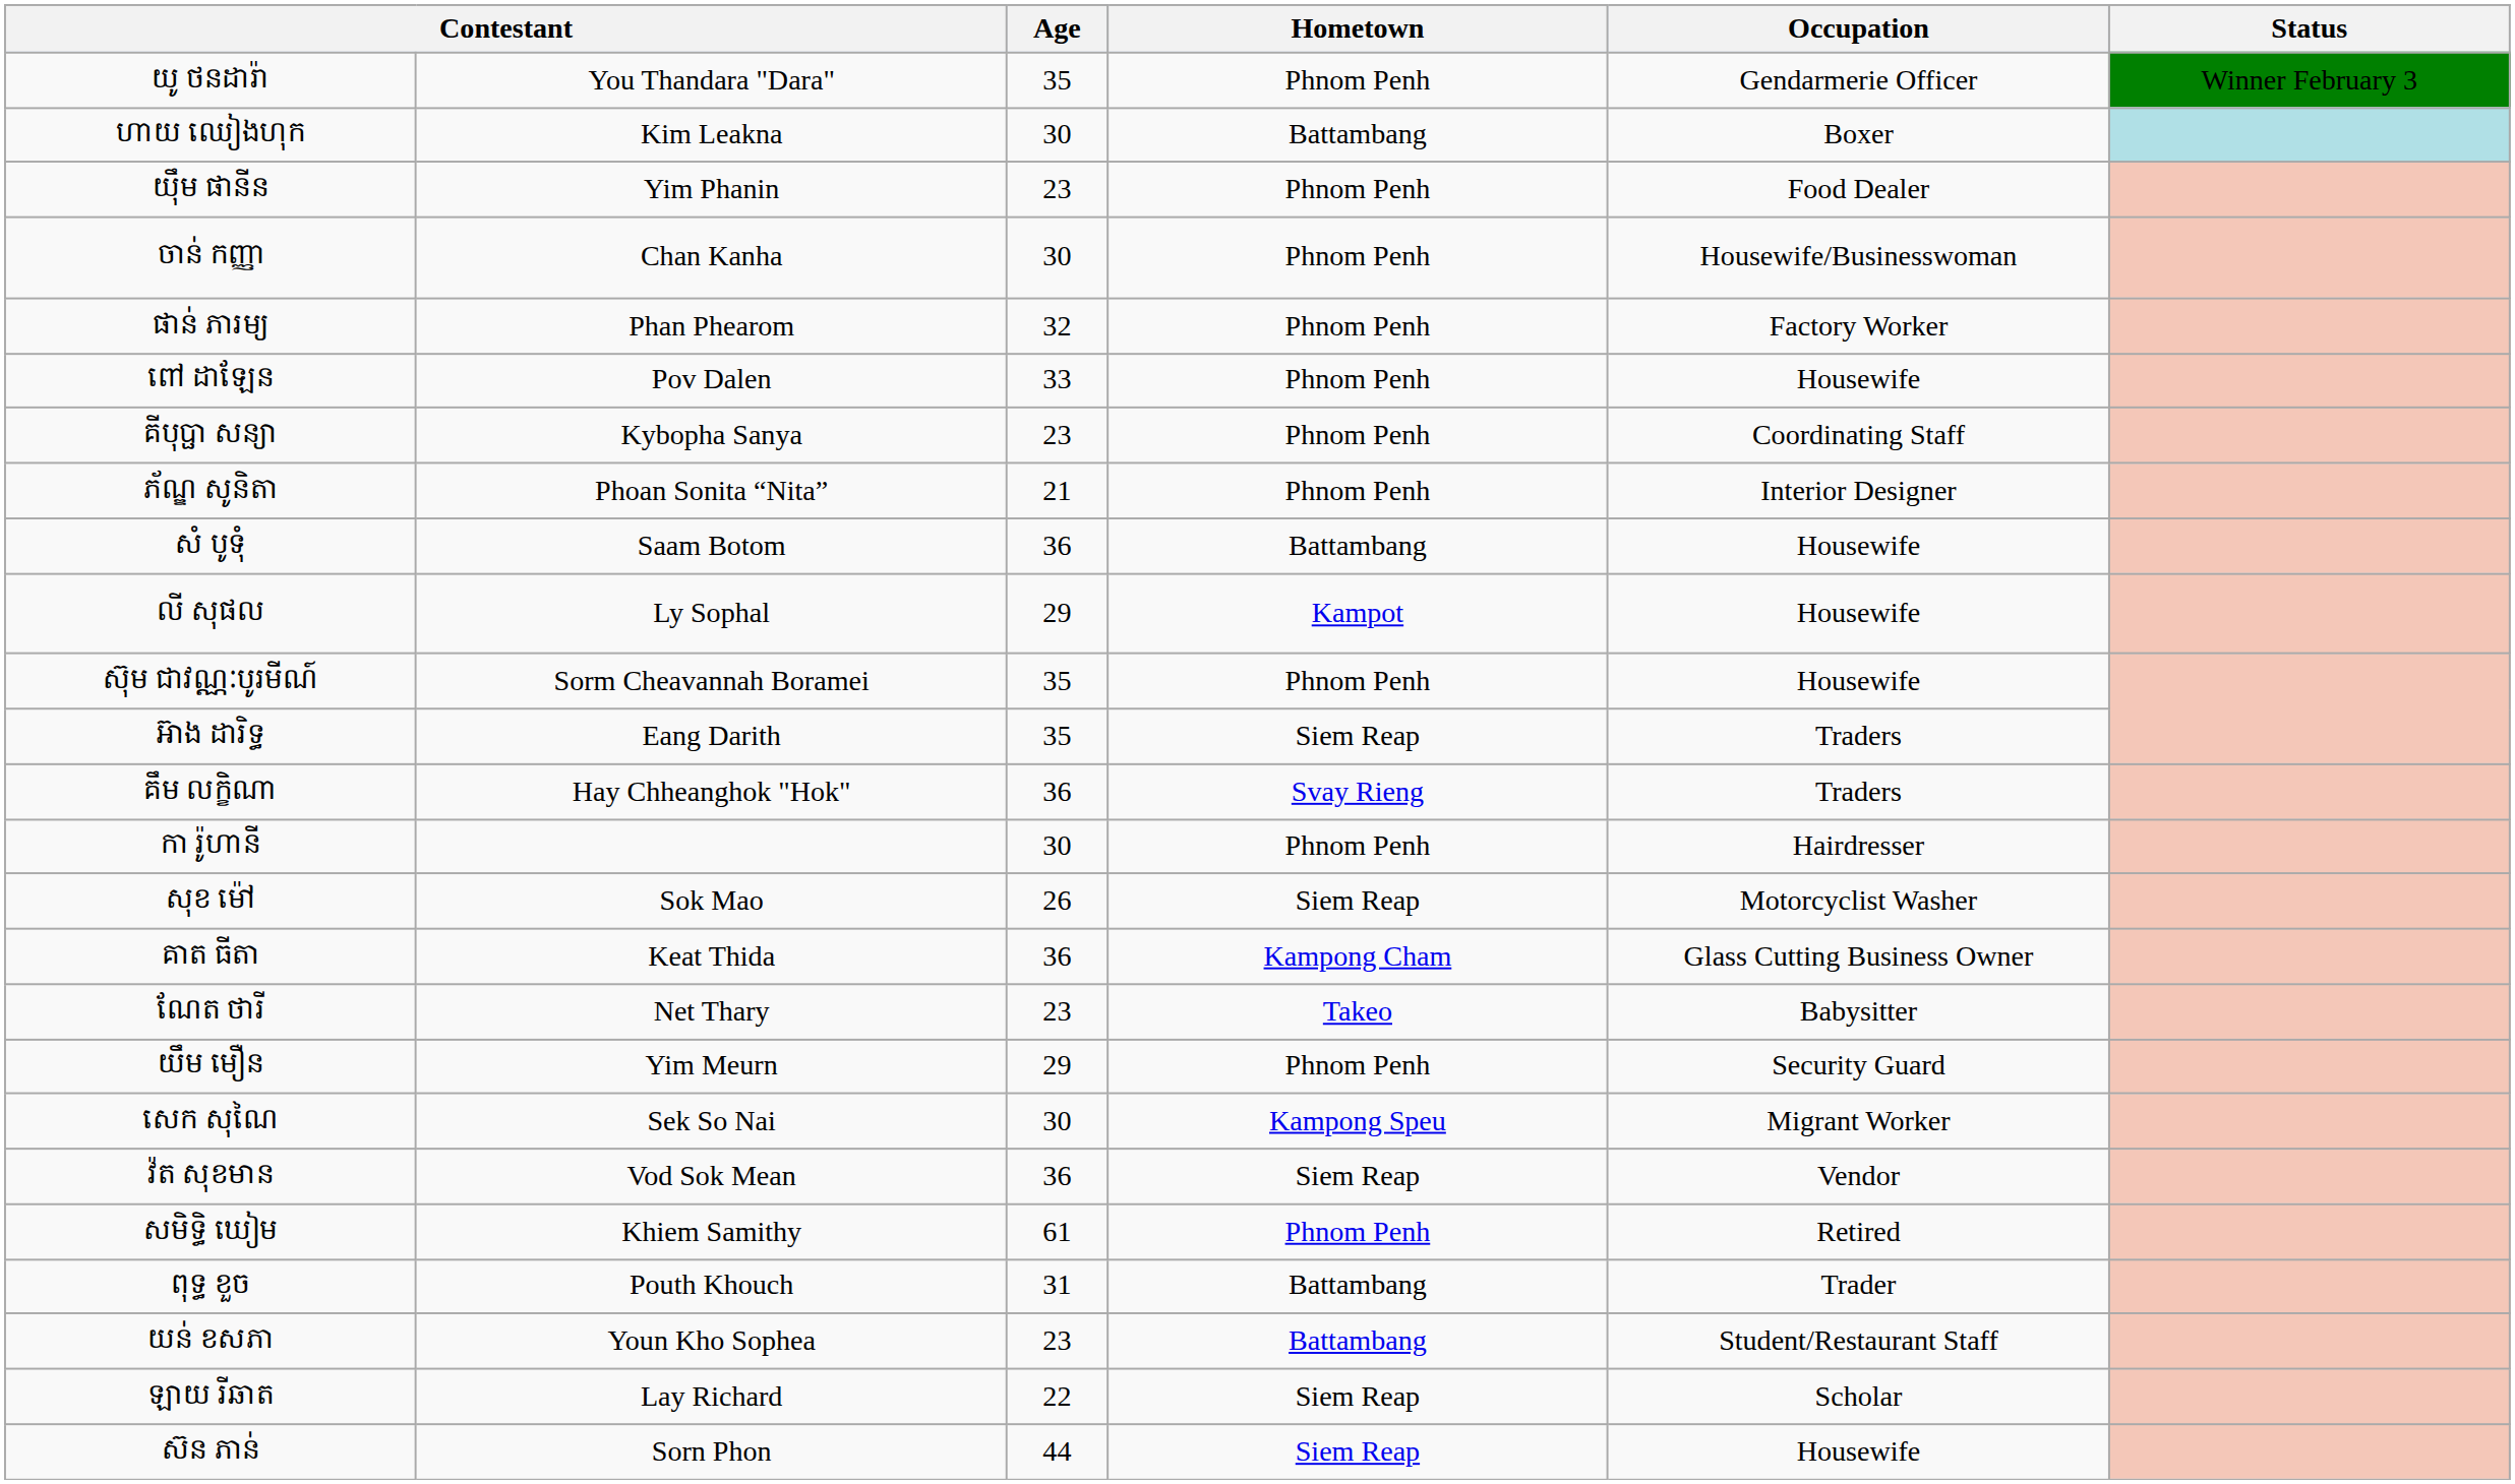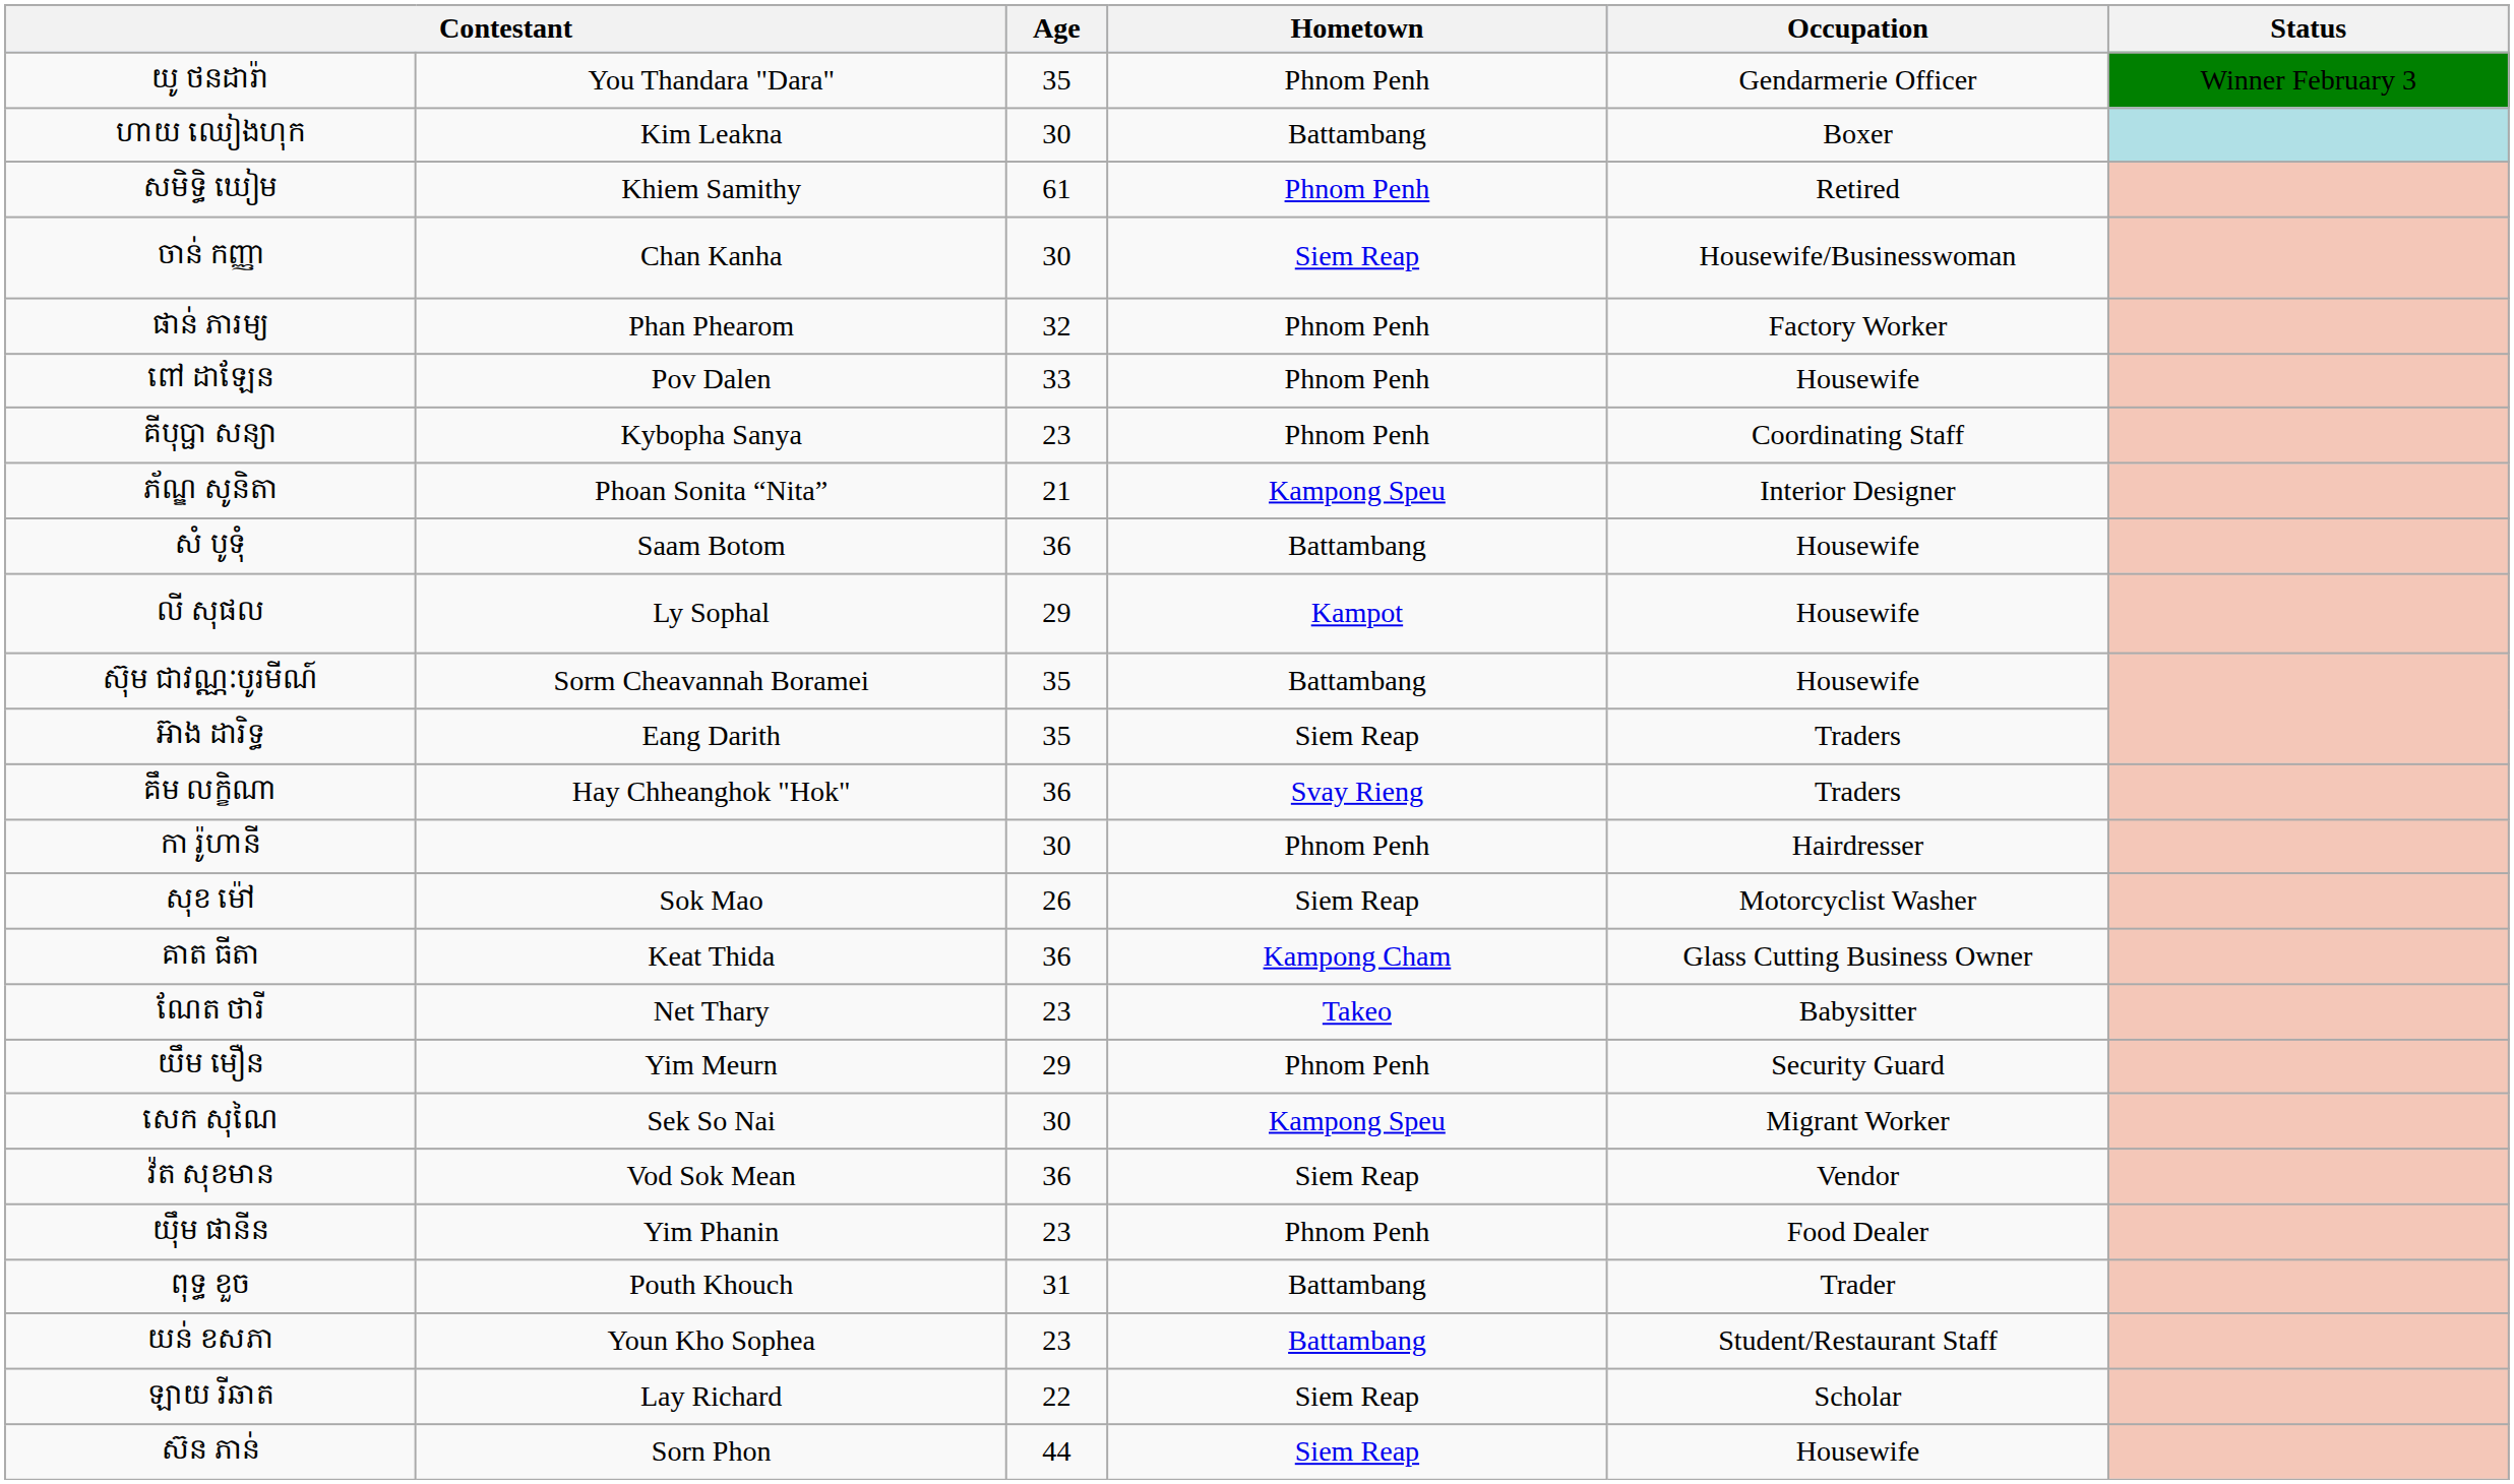 <table class="wikitable sortable" style="text-align:center; font-size:90%; width:100%;">
 <tr style="background:#C1D8FF;">
 <th colspan="2">Contestant</th>
 <th style="width:4%;">Age</th>
 <th style="width:20%;">Hometown</th>
 <th style="width:20%;">Occupation</th>
 <th style="width:16%;">Status</th>
 </tr>
 <tr>
 <td>យូ ថនដារ៉ា</td>
 <td>You Thandara "Dara"</td>
 <td>35</td>
 <td>Phnom Penh</td>
 <td>Gendarmerie Officer</td>
 <td style="background:green;"><span>Winner February 3</span></td>
 </tr>
 <tr>
 <td>ហាយ ឈៀងហុក</td>
 <td>Kim Leakna</td>
 <td>30</td>
 <td>Battambang</td>
 <td>Boxer</td>
 <td style="background:#B0E0E6;" rowspan="1"></td>
 </tr>
 <tr>
-<td>យុឹម ផានីន</td>
-<td>Yim Phanin</td>
-<td>23</td>
-<td>Phnom Penh</td>
-<td>Food Dealer</td>
+<td>សមិទ្ធិ ឃៀម</td>
+<td>Khiem Samithy</td>
+<td>61</td>
+<td><a href='#'>Phnom Penh</a></td>
+<td>Retired</td>
 <td style="background:#f4c7b8; text-align:center;" rowspan="1"></td>
 </tr>
 <tr>
 <td>ចាន់ កញ្ញា</td>
 <td>Chan Kanha</td>
 <td>30</td>
-<td>Phnom Penh</td>
+<td><a href='#'>Siem Reap</a></td>
 <td>Housewife/Businesswoman</td>
 <td style="background:#f4c7b8; text-align:center;" rowspan="1"><br><small></small><br></td>
 </tr>
 <tr>
 <td>ផាន់ ភារម្យ</td>
 <td>Phan Phearom</td>
 <td>32</td>
 <td>Phnom Penh</td>
 <td>Factory Worker</td>
 <td style="background:#f4c7b8; text-align:center;" rowspan="1"></td>
 </tr>
 <tr>
 <td>ពៅ ដាឡែន</td>
 <td>Pov Dalen</td>
 <td>33</td>
 <td>Phnom Penh</td>
 <td>Housewife</td>
 <td style="background:#f4c7b8; text-align:center;" rowspan="1"></td>
 </tr>
 <tr>
 <td>គីបុប្ផា សន្យា</td>
 <td>Kybopha Sanya</td>
 <td>23</td>
 <td>Phnom Penh</td>
 <td>Coordinating Staff</td>
 <td style="background:#f4c7b8; text-align:center;" rowspan="1"></td>
 </tr>
 <tr>
 <td>ភ័ណ្ឌ សូនិតា</td>
 <td>Phoan Sonita “Nita”</td>
 <td>21</td>
-<td>Phnom Penh</td>
+<td><a href='#'>Kampong Speu</a></td>
 <td>Interior Designer</td>
 <td style="background:#f4c7b8; text-align:center;" rowspan="1"></td>
 </tr>
 <tr>
 <td>សំ បូទុំ</td>
 <td>Saam Botom</td>
 <td>36</td>
 <td>Battambang</td>
 <td>Housewife</td>
 <td style="background:#f4c7b8; text-align:center;" rowspan="1"></td>
 </tr>
 <tr>
 <td>លី សុផល</td>
 <td>Ly Sophal</td>
 <td>29</td>
 <td><a href='#'>Kampot</a></td>
 <td>Housewife</td>
 <td style="background:#f4c7b8; text-align:center;" rowspan="1"><br><small></small><br></td>
 </tr>
 <tr>
 <td>ស៊ុម ជាវណ្ណៈបូរមីណ៍</td>
 <td>Sorm Cheavannah Boramei</td>
 <td>35</td>
-<td>Phnom Penh</td>
+<td>Battambang</td>
 <td>Housewife</td>
 <td style="background:#f4c7b8; text-align:center;" rowspan="2"></td>
 </tr>
 <tr>
 <td>អ៊ាង ដារិទ្ធ</td>
 <td>Eang Darith</td>
 <td>35</td>
 <td>Siem Reap</td>
 <td>Traders</td>
 </tr>
 <tr>
 <td>គឹម លក្ខិណា</td>
 <td>Hay Chheanghok "Hok"</td>
 <td>36</td>
 <td><a href='#'>Svay Rieng</a></td>
 <td>Traders</td>
 <td style="background:#f4c7b8; text-align:center;" rowspan="1"></td>
 </tr>
 <tr>
 <td>កា រ៉ូហានី</td>
 <td></td>
 <td>30</td>
 <td>Phnom Penh</td>
 <td>Hairdresser</td>
 <td style="background:#f4c7b8; text-align:center;" rowspan="1"></td>
 </tr>
 <tr>
 <td>សុខ ម៉ៅ</td>
 <td>Sok Mao</td>
 <td>26</td>
 <td>Siem Reap</td>
 <td>Motorcyclist Washer</td>
 <td style="background:#f4c7b8; text-align:center;" rowspan="1"></td>
 </tr>
 <tr>
 <td>គាត ធីតា</td>
 <td>Keat Thida</td>
 <td>36</td>
 <td><a href='#'>Kampong Cham</a></td>
 <td>Glass Cutting Business Owner</td>
 <td style="background:#f4c7b8; text-align:center;" rowspan="1"></td>
 </tr>
 <tr>
 <td>ណែត ថារី</td>
 <td>Net Thary</td>
 <td>23</td>
 <td><a href='#'>Takeo</a></td>
 <td>Babysitter</td>
 <td style="background:#f4c7b8; text-align:center;" rowspan="1"></td>
 </tr>
 <tr>
 <td>យឹម មឿន</td>
 <td>Yim Meurn</td>
 <td>29</td>
 <td>Phnom Penh</td>
 <td>Security Guard</td>
 <td style="background:#f4c7b8; text-align:center;" rowspan="1"></td>
 </tr>
 <tr>
 <td>សេក សុណៃ</td>
 <td>Sek So Nai</td>
 <td>30</td>
 <td><a href='#'>Kampong Speu</a></td>
 <td>Migrant Worker</td>
 <td style="background:#f4c7b8; text-align:center;" rowspan="1"></td>
 </tr>
 <tr>
 <td>វ៉ត សុខមាន</td>
 <td>Vod Sok Mean</td>
 <td>36</td>
 <td>Siem Reap</td>
 <td>Vendor</td>
 <td style="background:#f4c7b8; text-align:center;" rowspan="1"></td>
 </tr>
 <tr>
-<td>សមិទ្ធិ ឃៀម</td>
-<td>Khiem Samithy</td>
-<td>61</td>
-<td><a href='#'>Phnom Penh</a></td>
-<td>Retired</td>
+<td>យុឹម ផានីន</td>
+<td>Yim Phanin</td>
+<td>23</td>
+<td>Phnom Penh</td>
+<td>Food Dealer</td>
 <td style="background:#f4c7b8; text-align:center;" rowspan="1"></td>
 </tr>
 <tr>
 <td>ពុទ្ធ ខួច</td>
 <td>Pouth Khouch</td>
 <td>31</td>
 <td>Battambang</td>
 <td>Trader</td>
 <td style="background:#f4c7b8; text-align:center;" rowspan="1"></td>
 </tr>
 <tr>
 <td>យន់ ខសភា</td>
 <td>Youn Kho Sophea</td>
 <td>23</td>
 <td><a href='#'>Battambang</a></td>
 <td>Student/Restaurant Staff</td>
 <td style="background:#f4c7b8; text-align:center;" rowspan="1"></td>
 </tr>
 <tr>
 <td>ឡាយ រីឆាត</td>
 <td>Lay Richard</td>
 <td>22</td>
 <td>Siem Reap</td>
 <td>Scholar</td>
 <td style="background:#f4c7b8; text-align:center;"></td>
 </tr>
 <tr>
 <td>ស៊ន ភាន់</td>
 <td>Sorn Phon</td>
 <td>44</td>
 <td><a href='#'>Siem Reap</a></td>
 <td>Housewife</td>
 <td style="background:#f4c7b8; text-align:center;"></td>
 </tr>
 </table>
